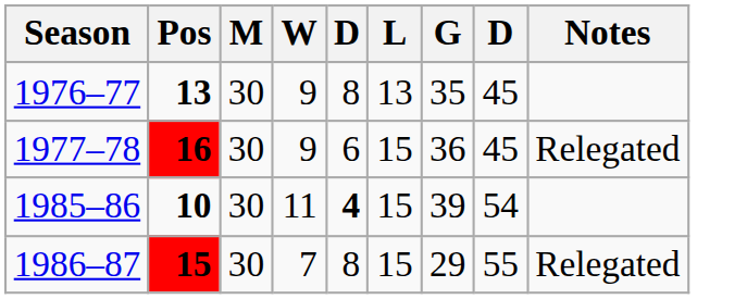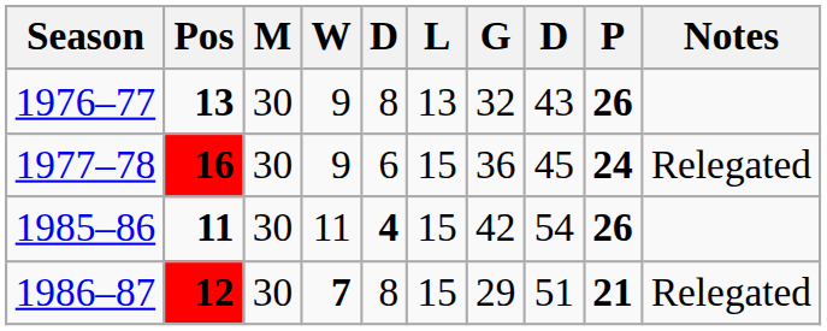 <table class="wikitable">
 <tr>
 <th>Season</th>
 <th>Pos</th>
 <th>M</th>
 <th>W</th>
 <th>D</th>
 <th>L</th>
 <th>G</th>
 <th>D</th>
+<th>P</th>
 <th>Notes</th>
 </tr>
 <tr>
 <td><a href='#'>1976–77</a></td>
 <td align=right><strong>13</strong></td>
 <td align=right>30</td>
 <td align=right>9</td>
 <td align=right>8</td>
 <td align=right>13</td>
-<td align=right>35</td>
-<td align=right>45</td>
+<td align=right>32</td>
+<td align=right>43</td>
+<td align=right><strong>26</strong></td>
 <td align=center></td>
 </tr>
 <tr>
 <td><a href='#'>1977–78</a></td>
 <td style="text-align:right; background:red;"><strong>16</strong></td>
 <td align=right>30</td>
 <td align=right>9</td>
 <td align=right>6</td>
 <td align=right>15</td>
 <td align=right>36</td>
 <td align=right>45</td>
+<td align=right><strong>24</strong></td>
 <td align=center>Relegated</td>
 </tr>
 <tr>
 <td><a href='#'>1985–86</a></td>
-<td align=right><strong>10</strong></td>
+<td align=right><strong>11</strong></td>
 <td align=right>30</td>
 <td align=right>11</td>
 <td align=right><strong>4</strong></td>
 <td align=right>15</td>
-<td align=right>39</td>
+<td align=right>42</td>
 <td align=right>54</td>
+<td align=right><strong>26</strong></td>
 <td align=center></td>
 </tr>
 <tr>
 <td><a href='#'>1986–87</a></td>
-<td style="text-align:right; background:red;"><strong>15</strong></td>
+<td style="text-align:right; background:red;"><strong>12</strong></td>
 <td align=right>30</td>
-<td align=right>7</td>
+<td align=right><strong>7</strong></td>
 <td align=right>8</td>
 <td align=right>15</td>
 <td align=right>29</td>
-<td align=right>55</td>
+<td align=right>51</td>
+<td align=right><strong>21</strong></td>
 <td align=center>Relegated</td>
 </tr>
 </table>
